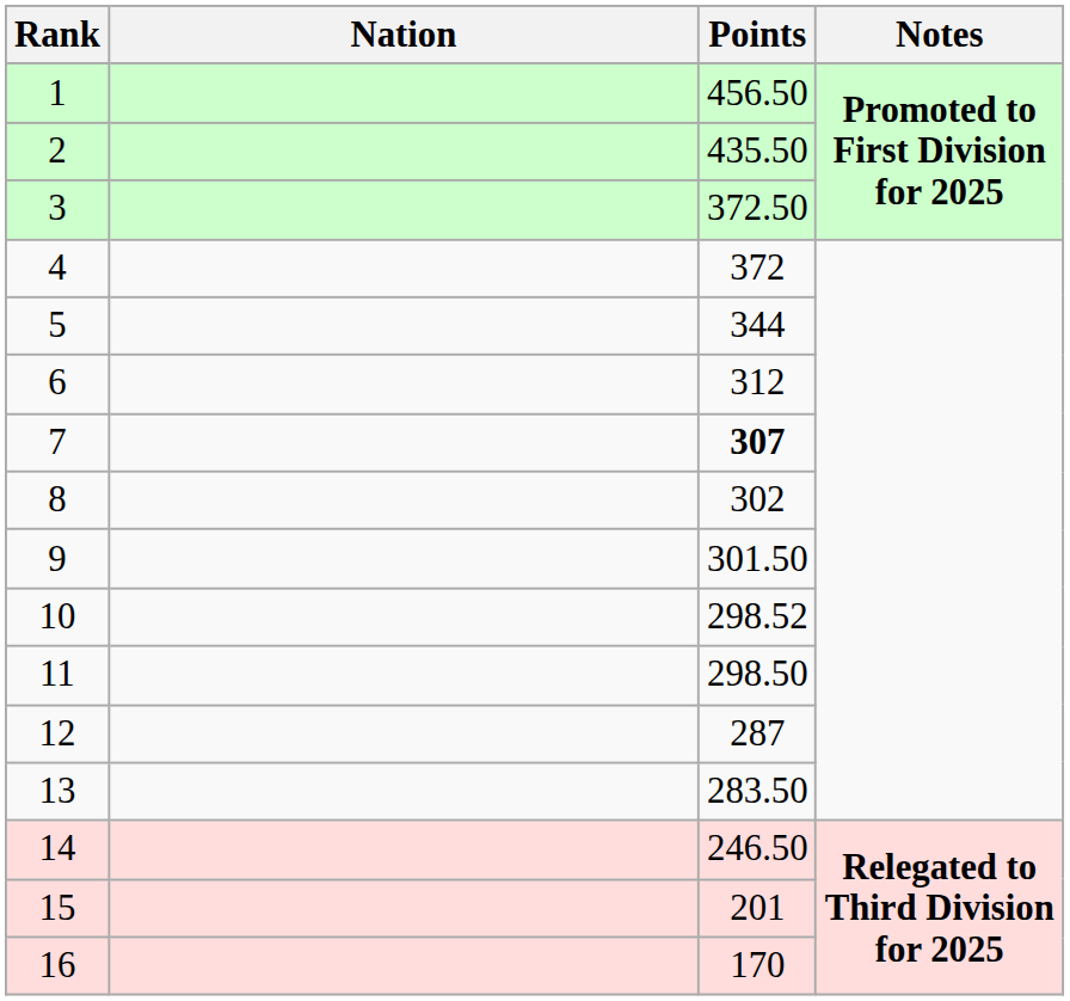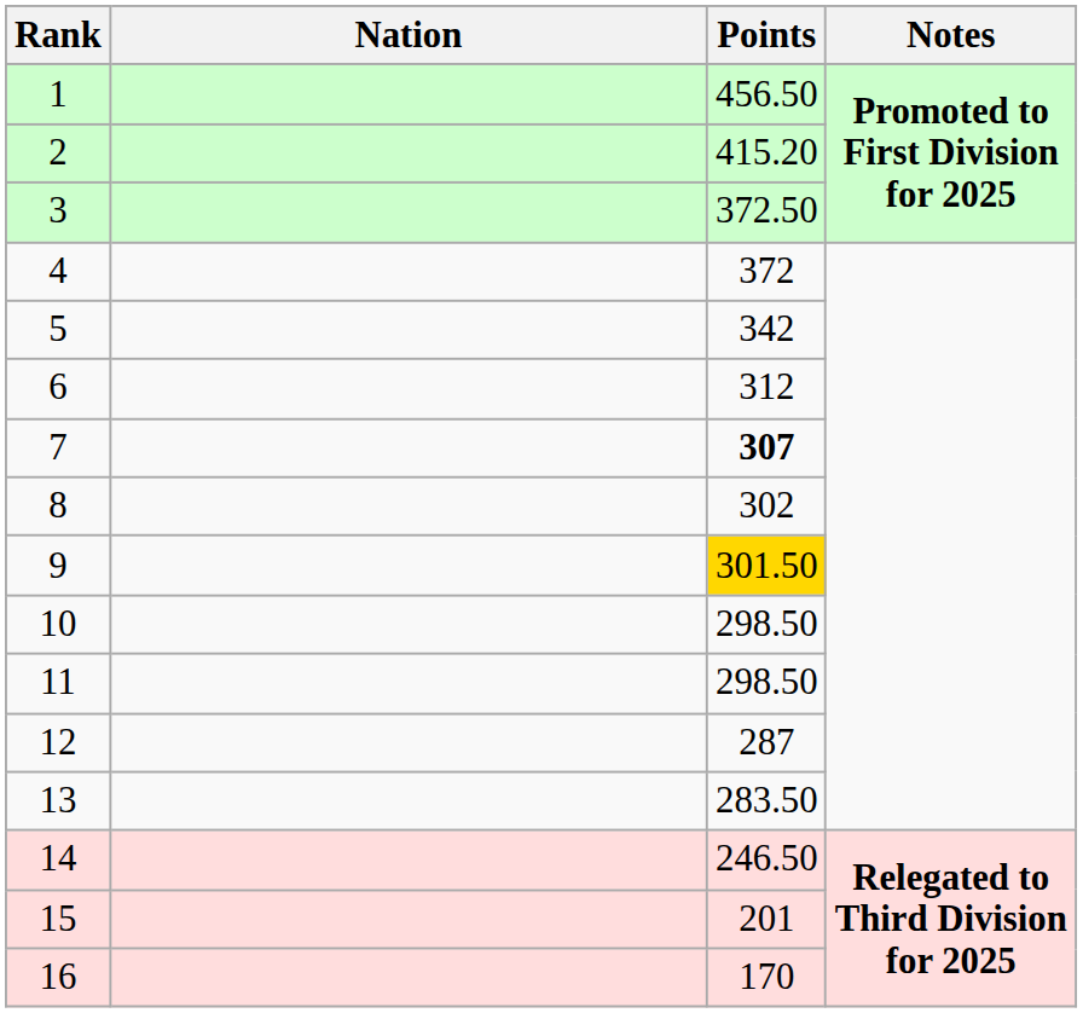 <table class="wikitable">
 <tr>
 <th width="25">Rank</th>
 <th width="250">Nation</th>
 <th width="25">Points</th>
 <th>Notes</th>
 </tr>
 <tr bgcolor="ccffcc">
 <td align=center>1</td>
 <td></td>
 <td align=center>456.50</td>
 <td rowspan=3 align=center><strong>Promoted to</strong><br><strong>First Division</strong><br><strong>for 2025</strong></td>
 </tr>
 <tr bgcolor="ccffcc">
 <td align=center>2</td>
 <td></td>
-<td align=center>435.50</td>
+<td align=center>415.20</td>
 </tr>
 <tr bgcolor=#ccffcc>
 <td align=center>3</td>
 <td></td>
 <td align=center>372.50</td>
 </tr>
 <tr>
 <td align=center>4</td>
 <td></td>
 <td align=center>372</td>
 </tr>
 <tr>
 <td align=center>5</td>
 <td></td>
-<td align=center>344</td>
+<td align=center>342</td>
 </tr>
 <tr>
 <td align=center>6</td>
 <td></td>
 <td align=center>312</td>
 </tr>
 <tr>
 <td align=center>7</td>
 <td></td>
 <td align=center><strong>307</strong></td>
 </tr>
 <tr>
 <td align=center>8</td>
 <td></td>
 <td align=center>302</td>
 </tr>
 <tr>
 <td align=center>9</td>
 <td></td>
-<td align=center>301.50</td>
+<td align=center style="background: gold;">301.50</td>
 </tr>
 <tr>
 <td align=center>10</td>
 <td></td>
-<td align=center>298.52</td>
+<td align=center>298.50</td>
 </tr>
 <tr>
 <td align=center>11</td>
 <td></td>
 <td align=center>298.50</td>
 </tr>
 <tr>
 <td align=center>12</td>
 <td></td>
 <td align=center>287</td>
 </tr>
 <tr>
 <td align=center>13</td>
 <td></td>
 <td align=center>283.50</td>
 </tr>
 <tr bgcolor=#ffdddd>
 <td align=center>14</td>
 <td></td>
 <td align=center>246.50</td>
 <td rowspan=3 align=center><strong>Relegated to</strong><br><strong>Third Division</strong><br><strong>for 2025</strong></td>
 </tr>
 <tr bgcolor=#ffdddd>
 <td align=center>15</td>
 <td></td>
 <td align=center>201</td>
 </tr>
 <tr bgcolor=#ffdddd>
 <td align=center>16</td>
 <td></td>
 <td align=center>170</td>
 </tr>
 </table>
